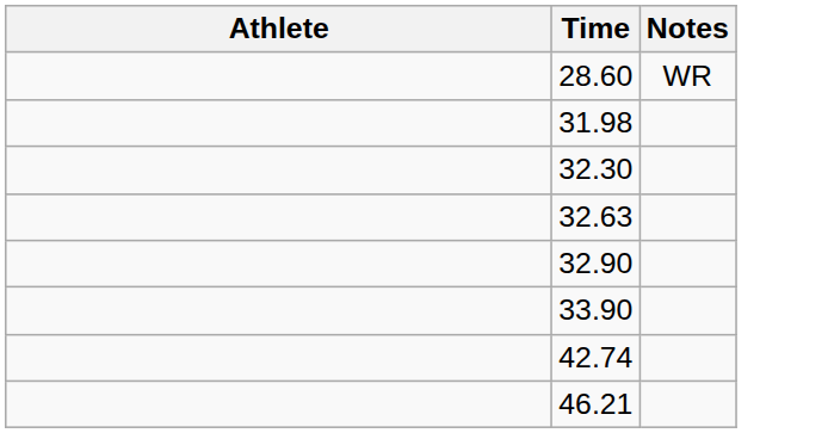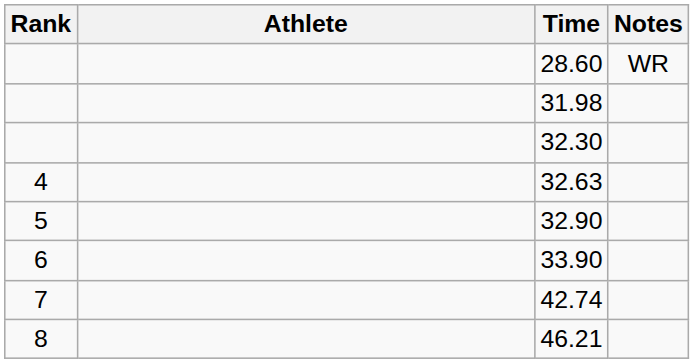 <table class="wikitable" style="text-align:center">
 <tr>
+<th>Rank</th>
 <th Style="width:18em">Athlete</th>
 <th>Time</th>
 <th>Notes</th>
 </tr>
 <tr>
+<td></td>
 <td style="text-align:left"></td>
 <td>28.60</td>
 <td>WR</td>
 </tr>
 <tr>
+<td></td>
 <td style="text-align:left"></td>
 <td>31.98</td>
 <td></td>
 </tr>
 <tr>
+<td></td>
 <td style="text-align:left"></td>
 <td>32.30</td>
 <td></td>
 </tr>
 <tr>
+<td>4</td>
 <td style="text-align:left"></td>
 <td>32.63</td>
 <td></td>
 </tr>
 <tr>
+<td>5</td>
 <td style="text-align:left"></td>
 <td>32.90</td>
 <td></td>
 </tr>
 <tr>
+<td>6</td>
 <td style="text-align:left"></td>
 <td>33.90</td>
 <td></td>
 </tr>
 <tr>
+<td>7</td>
 <td style="text-align:left"></td>
 <td>42.74</td>
 <td></td>
 </tr>
 <tr>
+<td>8</td>
 <td style="text-align:left"></td>
 <td>46.21</td>
 <td></td>
 </tr>
 </table>
